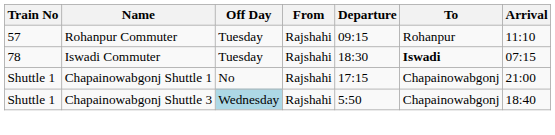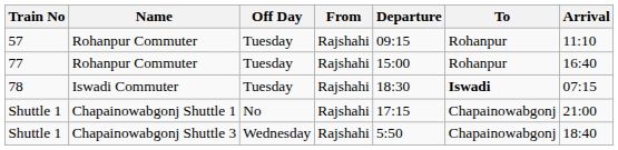 <table class="wikitable">
 <tr>
 <th>Train No</th>
 <th>Name</th>
 <th>Off Day</th>
 <th>From</th>
 <th>Departure</th>
 <th>To</th>
 <th>Arrival</th>
 </tr>
 <tr>
 <td>57</td>
 <td>Rohanpur Commuter</td>
 <td>Tuesday</td>
 <td>Rajshahi</td>
 <td>09:15</td>
 <td>Rohanpur</td>
 <td>11:10</td>
+</tr>
+<tr>
+<td>77</td>
+<td>Rohanpur Commuter</td>
+<td>Tuesday</td>
+<td>Rajshahi</td>
+<td>15:00</td>
+<td>Rohanpur</td>
+<td>16:40</td>
 </tr>
 <tr>
 <td>78</td>
 <td>Iswadi Commuter</td>
 <td>Tuesday</td>
 <td>Rajshahi</td>
 <td>18:30</td>
 <td><strong>Iswadi</strong></td>
 <td>07:15</td>
 </tr>
 <tr>
 <td>Shuttle 1</td>
 <td>Chapainowabgonj Shuttle 1</td>
 <td>No</td>
 <td>Rajshahi</td>
 <td>17:15</td>
 <td>Chapainowabgonj</td>
 <td>21:00</td>
 </tr>
 <tr>
 <td>Shuttle 1</td>
 <td>Chapainowabgonj Shuttle 3</td>
-<td style="background: lightblue;">Wednesday</td>
+<td>Wednesday</td>
 <td>Rajshahi</td>
 <td>5:50</td>
 <td>Chapainowabgonj</td>
 <td>18:40</td>
 </tr>
 </table>
